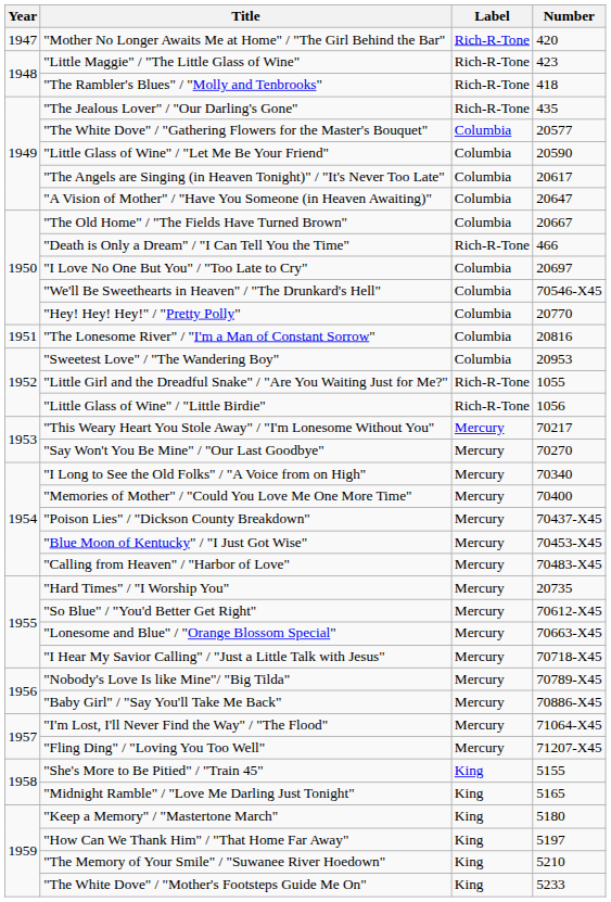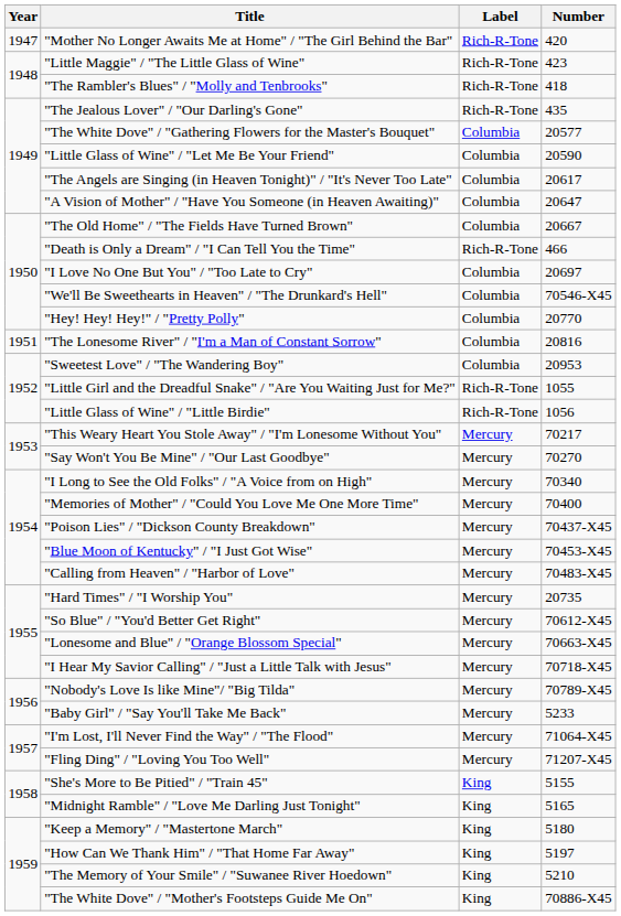 <table class="wikitable sortable">
 <tr>
 <th>Year</th>
 <th>Title</th>
 <th>Label</th>
 <th>Number</th>
 </tr>
 <tr>
 <td>1947</td>
 <td>"Mother No Longer Awaits Me at Home" / "The Girl Behind the Bar"</td>
 <td><a href='#'>Rich-R-Tone</a></td>
 <td>420</td>
 </tr>
 <tr>
 <td rowspan="2">1948</td>
 <td>"Little Maggie" / "The Little Glass of Wine"</td>
 <td>Rich-R-Tone</td>
 <td>423</td>
 </tr>
 <tr>
 <td>"The Rambler's Blues" / "<a href='#'>Molly and Tenbrooks</a>"</td>
 <td>Rich-R-Tone</td>
 <td>418</td>
 </tr>
 <tr>
 <td rowspan="5">1949</td>
 <td>"The Jealous Lover" / "Our Darling's Gone"</td>
 <td>Rich-R-Tone</td>
 <td>435</td>
 </tr>
 <tr>
 <td>"The White Dove" / "Gathering Flowers for the Master's Bouquet"</td>
 <td><a href='#'>Columbia</a></td>
 <td>20577</td>
 </tr>
 <tr>
 <td>"Little Glass of Wine" / "Let Me Be Your Friend"</td>
 <td>Columbia</td>
 <td>20590</td>
 </tr>
 <tr>
 <td>"The Angels are Singing (in Heaven Tonight)" / "It's Never Too Late"</td>
 <td>Columbia</td>
 <td>20617</td>
 </tr>
 <tr>
 <td>"A Vision of Mother" / "Have You Someone (in Heaven Awaiting)"</td>
 <td>Columbia</td>
 <td>20647</td>
 </tr>
 <tr>
 <td rowspan="5">1950</td>
 <td>"The Old Home" / "The Fields Have Turned Brown"</td>
 <td>Columbia</td>
 <td>20667</td>
 </tr>
 <tr>
 <td>"Death is Only a Dream" / "I Can Tell You the Time"</td>
 <td>Rich-R-Tone</td>
 <td>466</td>
 </tr>
 <tr>
 <td>"I Love No One But You" / "Too Late to Cry"</td>
 <td>Columbia</td>
 <td>20697</td>
 </tr>
 <tr>
 <td>"We'll Be Sweethearts in Heaven" / "The Drunkard's Hell"</td>
 <td>Columbia</td>
 <td>70546-X45</td>
 </tr>
 <tr>
 <td>"Hey! Hey! Hey!" / "<a href='#'>Pretty Polly</a>"</td>
 <td>Columbia</td>
 <td>20770</td>
 </tr>
 <tr>
 <td>1951</td>
 <td>"The Lonesome River" / "<a href='#'>I'm a Man of Constant Sorrow</a>"</td>
 <td>Columbia</td>
 <td>20816</td>
 </tr>
 <tr>
 <td rowspan="3">1952</td>
 <td>"Sweetest Love" / "The Wandering Boy"</td>
 <td>Columbia</td>
 <td>20953</td>
 </tr>
 <tr>
 <td>"Little Girl and the Dreadful Snake" / "Are You Waiting Just for Me?"</td>
 <td>Rich-R-Tone</td>
 <td>1055</td>
 </tr>
 <tr>
 <td>"Little Glass of Wine" / "Little Birdie"</td>
 <td>Rich-R-Tone</td>
 <td>1056</td>
 </tr>
 <tr>
 <td rowspan="2">1953</td>
 <td>"This Weary Heart You Stole Away" / "I'm Lonesome Without You"</td>
 <td><a href='#'>Mercury</a></td>
 <td>70217</td>
 </tr>
 <tr>
 <td>"Say Won't You Be Mine" / "Our Last Goodbye"</td>
 <td>Mercury</td>
 <td>70270</td>
 </tr>
 <tr>
 <td rowspan="5">1954</td>
 <td>"I Long to See the Old Folks" / "A Voice from on High"</td>
 <td>Mercury</td>
 <td>70340</td>
 </tr>
 <tr>
 <td>"Memories of Mother" / "Could You Love Me One More Time"</td>
 <td>Mercury</td>
 <td>70400</td>
 </tr>
 <tr>
 <td>"Poison Lies" / "Dickson County Breakdown"</td>
 <td>Mercury</td>
 <td>70437-X45</td>
 </tr>
 <tr>
 <td>"<a href='#'>Blue Moon of Kentucky</a>" / "I Just Got Wise"</td>
 <td>Mercury</td>
 <td>70453-X45</td>
 </tr>
 <tr>
 <td>"Calling from Heaven" / "Harbor of Love"</td>
 <td>Mercury</td>
 <td>70483-X45</td>
 </tr>
 <tr>
 <td rowspan="4">1955</td>
 <td>"Hard Times" / "I Worship You"</td>
 <td>Mercury</td>
 <td>20735</td>
 </tr>
 <tr>
 <td>"So Blue" / "You'd Better Get Right"</td>
 <td>Mercury</td>
 <td>70612-X45</td>
 </tr>
 <tr>
 <td>"Lonesome and Blue" / "<a href='#'>Orange Blossom Special</a>"</td>
 <td>Mercury</td>
 <td>70663-X45</td>
 </tr>
 <tr>
 <td>"I Hear My Savior Calling" / "Just a Little Talk with Jesus"</td>
 <td>Mercury</td>
 <td>70718-X45</td>
 </tr>
 <tr>
 <td rowspan="2">1956</td>
 <td>"Nobody's Love Is like Mine"/ "Big Tilda"</td>
 <td>Mercury</td>
 <td>70789-X45</td>
 </tr>
 <tr>
 <td>"Baby Girl" / "Say You'll Take Me Back"</td>
 <td>Mercury</td>
-<td>70886-X45</td>
+<td>5233</td>
 </tr>
 <tr>
 <td rowspan="2">1957</td>
 <td>"I'm Lost, I'll Never Find the Way" / "The Flood"</td>
 <td>Mercury</td>
 <td>71064-X45</td>
 </tr>
 <tr>
 <td>"Fling Ding" / "Loving You Too Well"</td>
 <td>Mercury</td>
 <td>71207-X45</td>
 </tr>
 <tr>
 <td rowspan="2">1958</td>
 <td>"She's More to Be Pitied" / "Train 45"</td>
 <td><a href='#'>King</a></td>
 <td>5155</td>
 </tr>
 <tr>
 <td>"Midnight Ramble" / "Love Me Darling Just Tonight"</td>
 <td>King</td>
 <td>5165</td>
 </tr>
 <tr>
 <td rowspan="4">1959</td>
 <td>"Keep a Memory" / "Mastertone March"</td>
 <td>King</td>
 <td>5180</td>
 </tr>
 <tr>
 <td>"How Can We Thank Him" / "That Home Far Away"</td>
 <td>King</td>
 <td>5197</td>
 </tr>
 <tr>
 <td>"The Memory of Your Smile" / "Suwanee River Hoedown"</td>
 <td>King</td>
 <td>5210</td>
 </tr>
 <tr>
 <td>"The White Dove" / "Mother's Footsteps Guide Me On"</td>
 <td>King</td>
-<td>5233</td>
+<td>70886-X45</td>
 </tr>
 </table>
